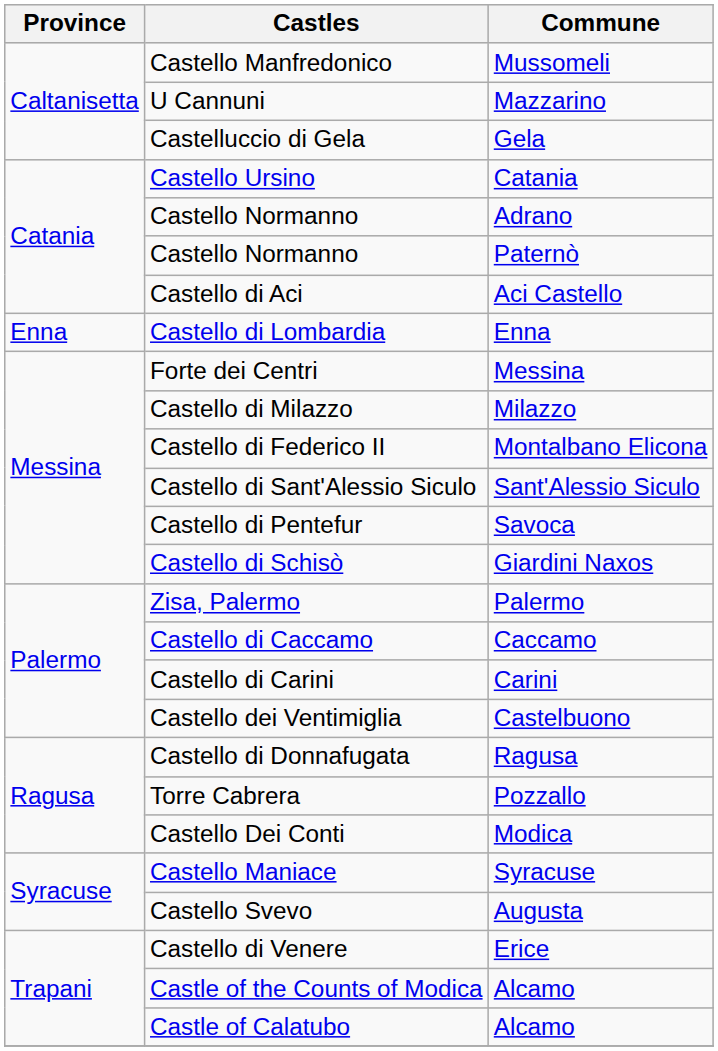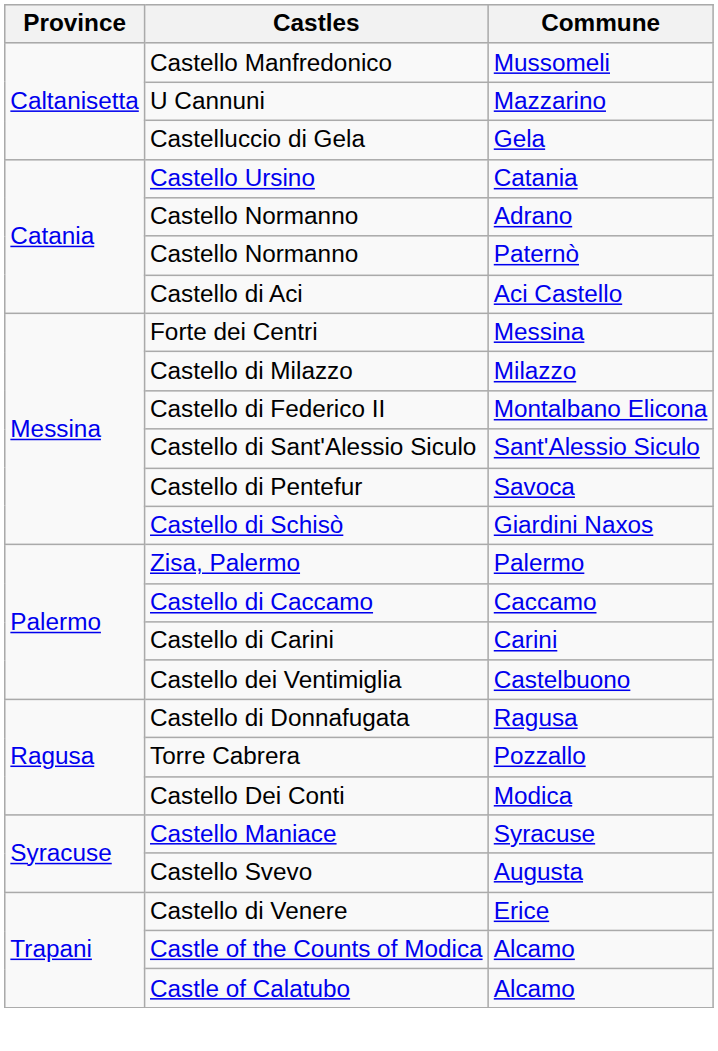 <table class="wikitable">
 <tr style="background:#efefef;">
 <th>Province</th>
 <th>Castles</th>
 <th>Commune</th>
 </tr>
 <tr>
 <td rowspan="3"><a href='#'>Caltanisetta</a></td>
 <td>Castello Manfredonico</td>
 <td><a href='#'>Mussomeli</a></td>
 </tr>
 <tr>
 <td>U Cannuni</td>
 <td><a href='#'>Mazzarino</a></td>
 </tr>
 <tr>
 <td>Castelluccio di Gela</td>
 <td><a href='#'>Gela</a></td>
 </tr>
 <tr>
 <td rowspan="4"><a href='#'>Catania</a></td>
 <td><a href='#'>Castello Ursino</a></td>
 <td><a href='#'>Catania</a></td>
 </tr>
 <tr>
 <td>Castello Normanno</td>
 <td><a href='#'>Adrano</a></td>
 </tr>
 <tr>
 <td>Castello Normanno</td>
 <td><a href='#'>Paternò</a></td>
 </tr>
 <tr>
 <td>Castello di Aci</td>
 <td><a href='#'>Aci Castello</a></td>
-</tr>
-<tr>
-<td><a href='#'>Enna</a></td>
-<td><a href='#'>Castello di Lombardia</a></td>
-<td><a href='#'>Enna</a></td>
 </tr>
 <tr>
 <td rowspan="6"><a href='#'>Messina</a></td>
 <td>Forte dei Centri</td>
 <td><a href='#'>Messina</a></td>
 </tr>
 <tr>
 <td>Castello di Milazzo</td>
 <td><a href='#'>Milazzo</a></td>
 </tr>
 <tr>
 <td>Castello di Federico II</td>
 <td><a href='#'>Montalbano Elicona</a></td>
 </tr>
 <tr>
 <td>Castello di Sant'Alessio Siculo</td>
 <td><a href='#'>Sant'Alessio Siculo</a></td>
 </tr>
 <tr>
 <td>Castello di Pentefur</td>
 <td><a href='#'>Savoca</a></td>
 </tr>
 <tr>
 <td><a href='#'>Castello di Schisò</a></td>
 <td><a href='#'>Giardini Naxos</a></td>
 </tr>
 <tr>
 <td rowspan="4"><a href='#'>Palermo</a></td>
 <td><a href='#'>Zisa, Palermo</a></td>
 <td><a href='#'>Palermo</a></td>
 </tr>
 <tr>
 <td><a href='#'>Castello di Caccamo</a></td>
 <td><a href='#'>Caccamo</a></td>
 </tr>
 <tr>
 <td>Castello di Carini</td>
 <td><a href='#'>Carini</a></td>
 </tr>
 <tr>
 <td>Castello dei Ventimiglia</td>
 <td><a href='#'>Castelbuono</a></td>
 </tr>
 <tr>
 <td rowspan="3"><a href='#'>Ragusa</a></td>
 <td>Castello di Donnafugata</td>
 <td><a href='#'>Ragusa</a></td>
 </tr>
 <tr>
 <td>Torre Cabrera</td>
 <td><a href='#'>Pozzallo</a></td>
 </tr>
 <tr>
 <td>Castello Dei Conti</td>
 <td><a href='#'>Modica</a></td>
 </tr>
 <tr>
 <td rowspan="2"><a href='#'>Syracuse</a></td>
 <td><a href='#'>Castello Maniace</a></td>
 <td><a href='#'>Syracuse</a></td>
 </tr>
 <tr>
 <td>Castello Svevo</td>
 <td><a href='#'>Augusta</a></td>
 </tr>
 <tr>
 <td rowspan="3"><a href='#'>Trapani</a></td>
 <td>Castello di Venere</td>
 <td><a href='#'>Erice</a></td>
 </tr>
 <tr>
 <td><a href='#'>Castle of the Counts of Modica</a></td>
 <td><a href='#'>Alcamo</a></td>
 </tr>
 <tr>
 <td><a href='#'>Castle of Calatubo</a></td>
 <td><a href='#'>Alcamo</a></td>
 </tr>
 <tr>
 </tr>
 </table>
